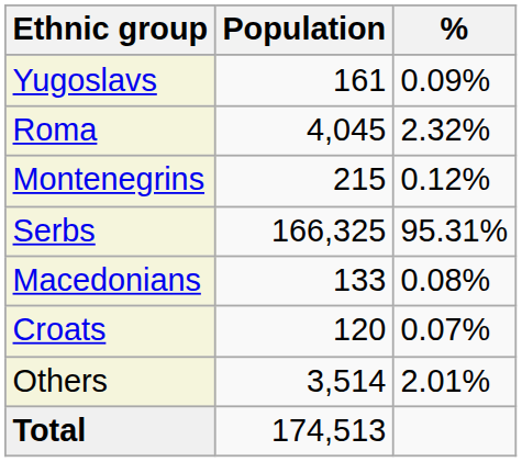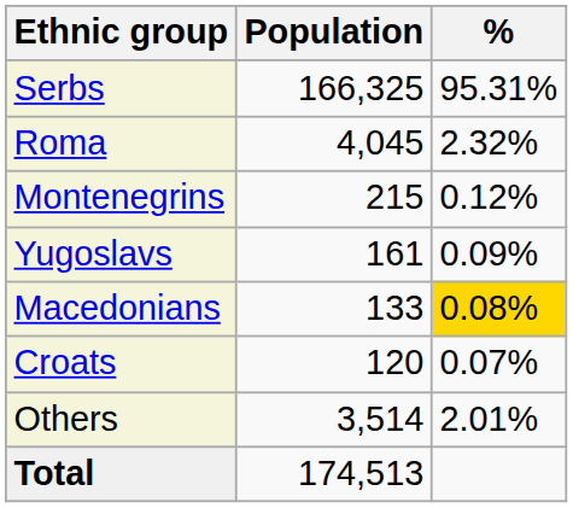 <table class="wikitable">
 <tr>
 <th>Ethnic group</th>
 <th>Population</th>
 <th>%</th>
 </tr>
 <tr>
-<td style="background:#F5F5DC;"><a href='#'>Yugoslavs</a></td>
-<td align="right">161</td>
-<td>0.09%</td>
+<td style="background:#F5F5DC;"><a href='#'>Serbs</a></td>
+<td align="right">166,325</td>
+<td>95.31%</td>
 </tr>
 <tr>
 <td style="background:#F5F5DC;"><a href='#'>Roma</a></td>
 <td align="right">4,045</td>
 <td>2.32%</td>
 </tr>
 <tr>
 <td style="background:#F5F5DC;"><a href='#'>Montenegrins</a></td>
 <td align="right">215</td>
 <td>0.12%</td>
 </tr>
 <tr>
-<td style="background:#F5F5DC;"><a href='#'>Serbs</a></td>
-<td align="right">166,325</td>
-<td>95.31%</td>
+<td style="background:#F5F5DC;"><a href='#'>Yugoslavs</a></td>
+<td align="right">161</td>
+<td>0.09%</td>
 </tr>
 <tr>
 <td style="background:#F5F5DC;"><a href='#'>Macedonians</a></td>
 <td align="right">133</td>
-<td>0.08%</td>
+<td style="background: gold;">0.08%</td>
 </tr>
 <tr>
 <td style="background:#F5F5DC;"><a href='#'>Croats</a></td>
 <td align="right">120</td>
 <td>0.07%</td>
 </tr>
 <tr>
 <td style="background:#F5F5DC;">Others</td>
 <td align="right">3,514</td>
 <td>2.01%</td>
 </tr>
 <tr class="sortbottom">
 <td style="background:#F0F0F0;"><strong>Total</strong></td>
 <td align="right">174,513</td>
 <td></td>
 </tr>
 </table>
